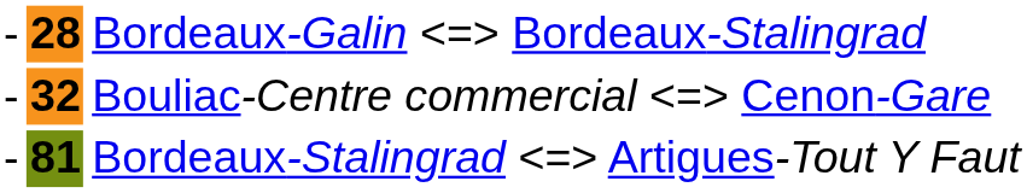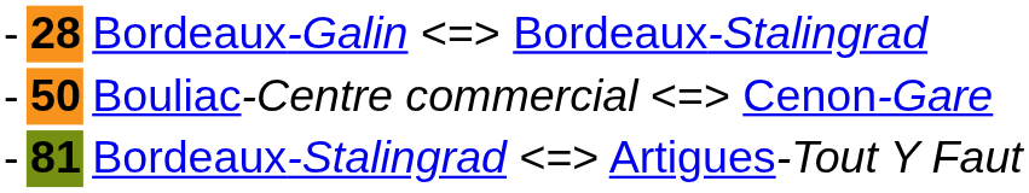 <table>
 <tr>
 <td align="center">-</td>
 <td bgcolor="f7931d"  align="center"><span> <strong>28</strong></span></td>
 <td><a href='#'>Bordeaux<em>-Galin</em></a> <=> <a href='#'>Bordeaux<em>-Stalingrad</em></a></td>
 </tr>
 <tr>
 <td align="center">-</td>
-<td bgcolor="f7931d"  align="center"><span> <strong>32</strong></span></td>
+<td bgcolor="f7931d"  align="center"><span> <strong>50</strong></span></td>
 <td><a href='#'>Bouliac</a><em>-Centre commercial</em> <=> <a href='#'>Cenon<em>-Gare</em></a></td>
 </tr>
 <tr>
 <td align="center">-</td>
 <td bgcolor="748f11"  align="center"><span> <strong>81</strong></span></td>
 <td><a href='#'>Bordeaux<em>-Stalingrad</em></a> <=> <a href='#'>Artigues</a><em>-Tout Y Faut</em></td>
 </tr>
 </table>
